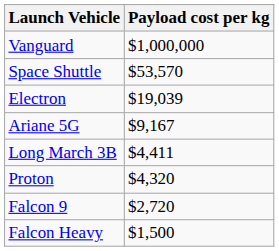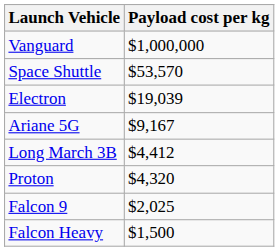 <table class="wikitable">
 <tr>
 <th>Launch Vehicle</th>
 <th>Payload cost per kg</th>
 </tr>
 <tr>
 <td><a href='#'>Vanguard</a></td>
 <td>$1,000,000 </td>
 </tr>
 <tr>
 <td><a href='#'>Space Shuttle</a></td>
 <td>$53,570 </td>
 </tr>
 <tr>
 <td><a href='#'>Electron</a></td>
 <td>$19,039 </td>
 </tr>
 <tr>
 <td><a href='#'>Ariane 5G</a></td>
 <td>$9,167 </td>
 </tr>
 <tr>
 <td><a href='#'>Long March 3B</a></td>
-<td>$4,411 </td>
+<td>$4,412 </td>
 </tr>
 <tr>
 <td><a href='#'>Proton</a></td>
 <td>$4,320 </td>
 </tr>
 <tr>
 <td><a href='#'>Falcon 9</a></td>
-<td>$2,720 </td>
+<td>$2,025 </td>
 </tr>
 <tr>
 <td><a href='#'>Falcon Heavy</a></td>
 <td>$1,500 </td>
 </tr>
 </table>
